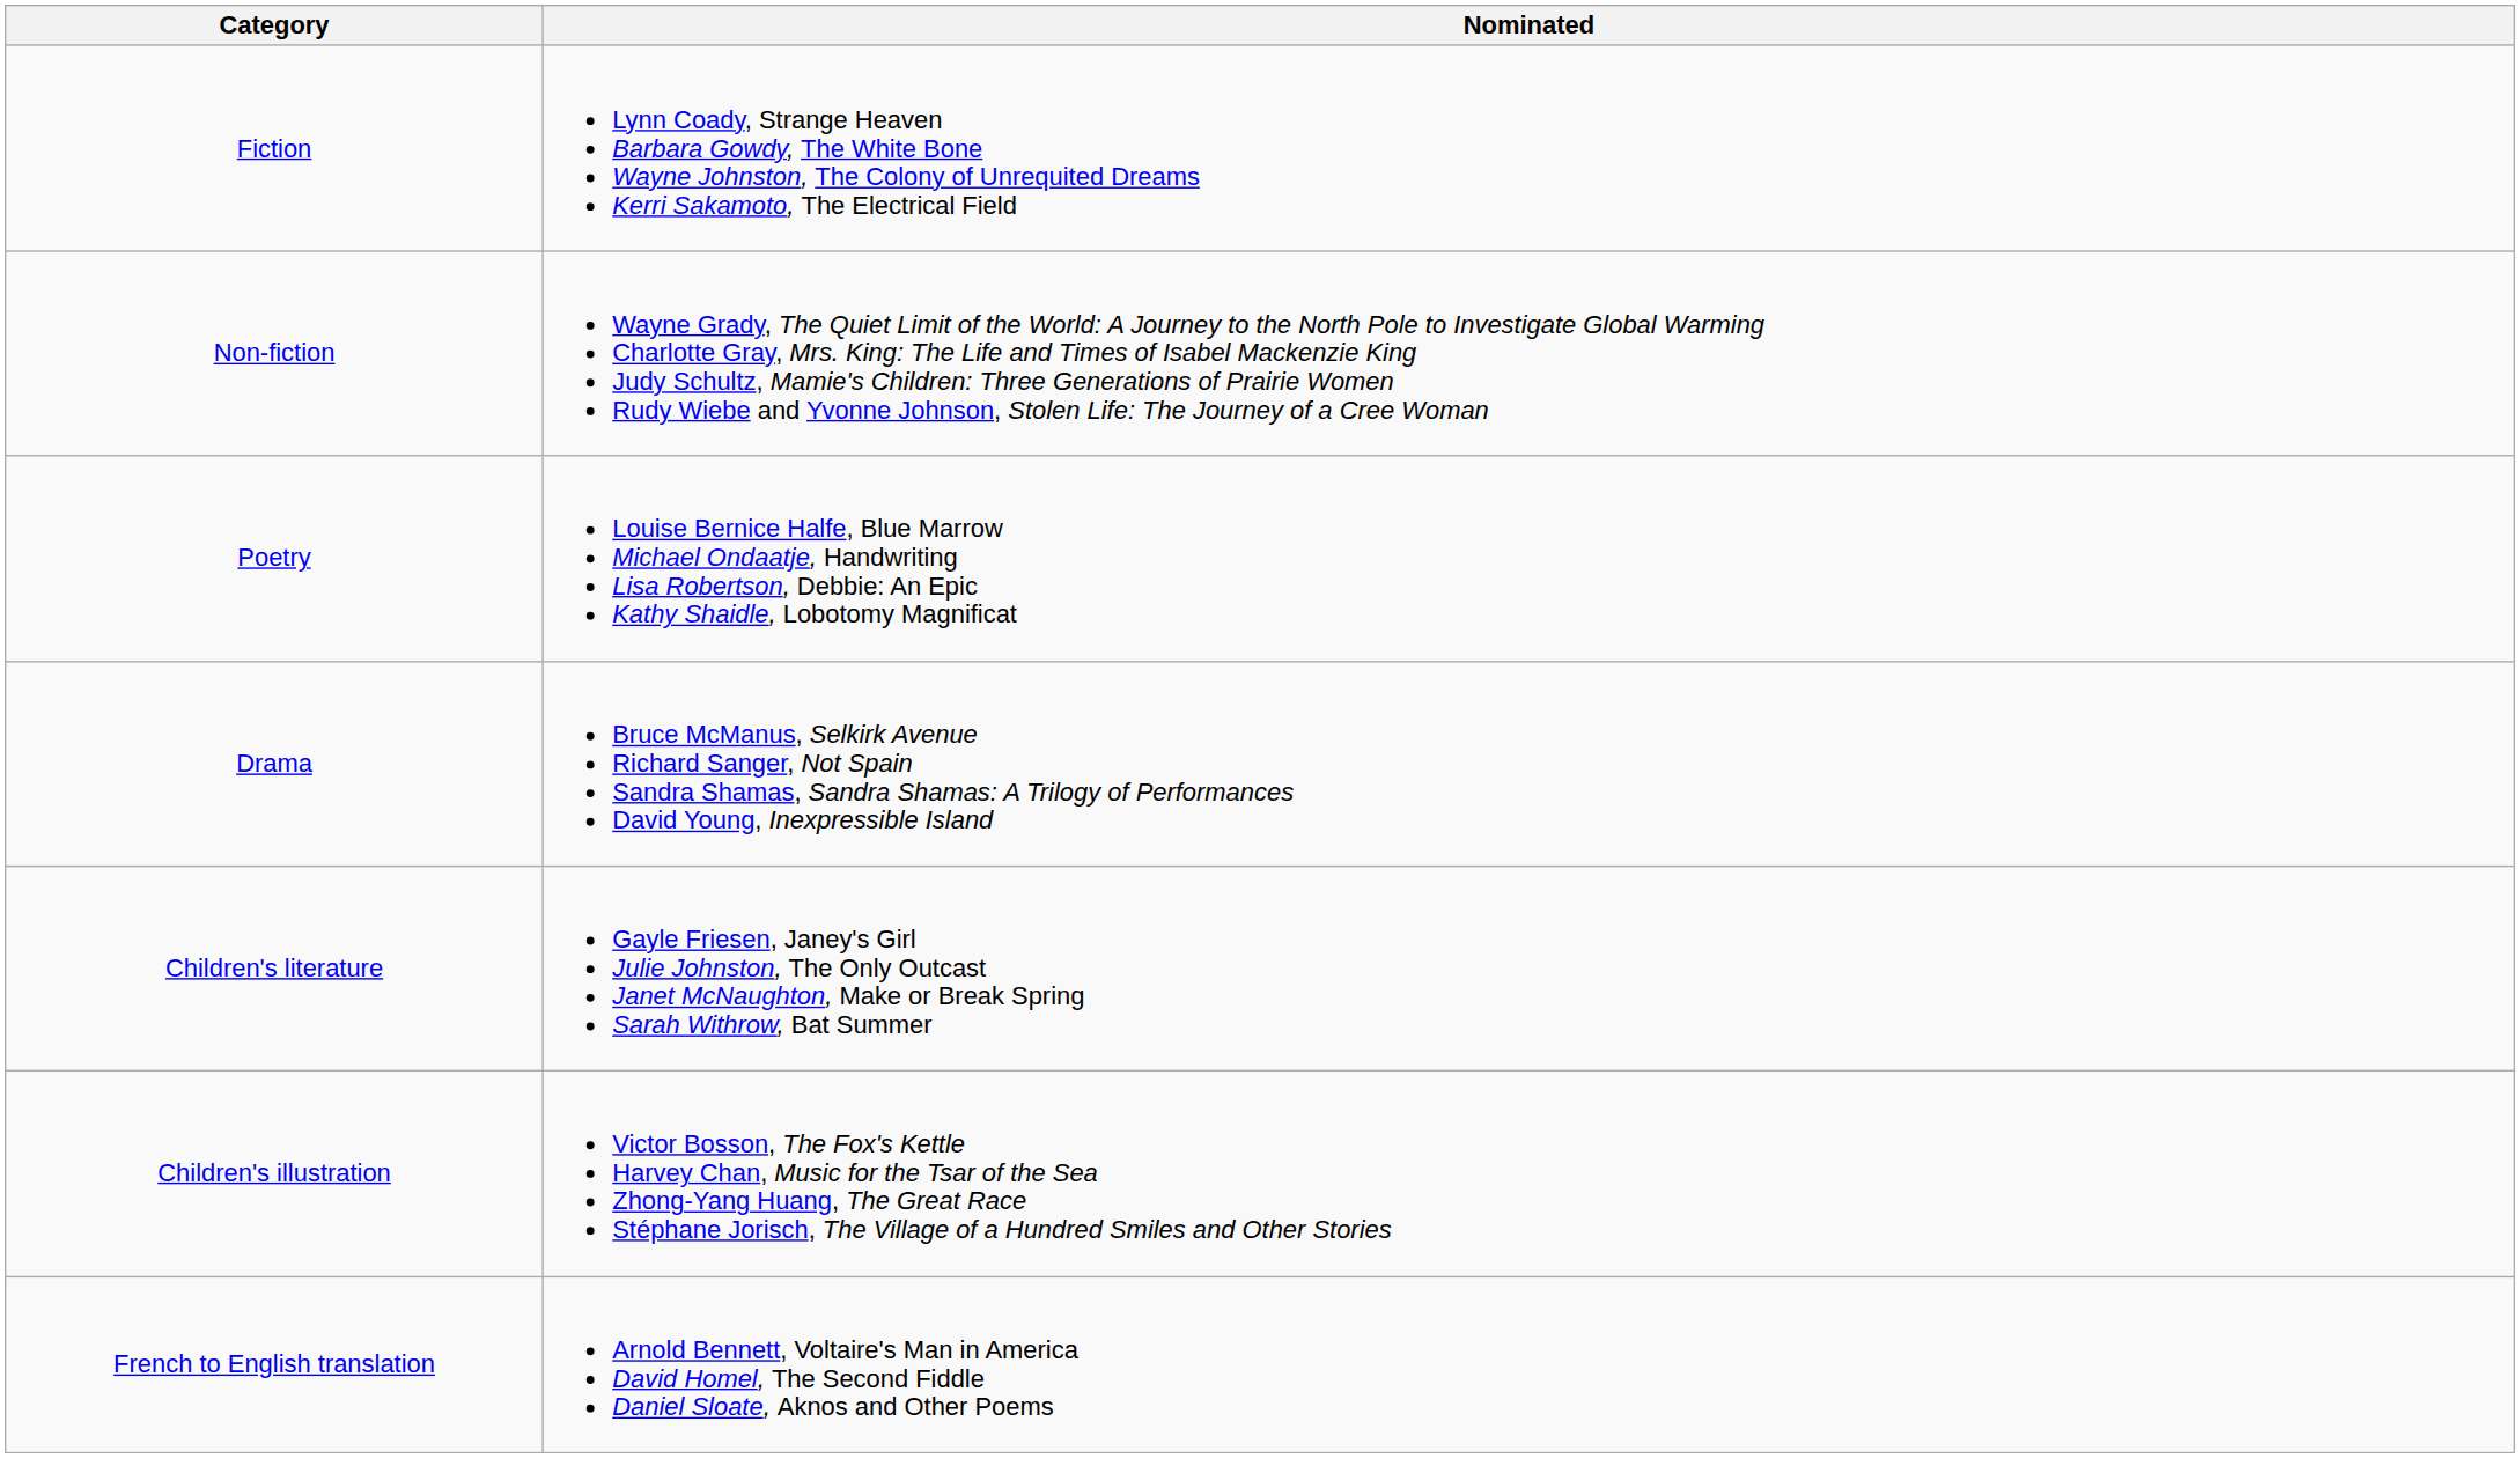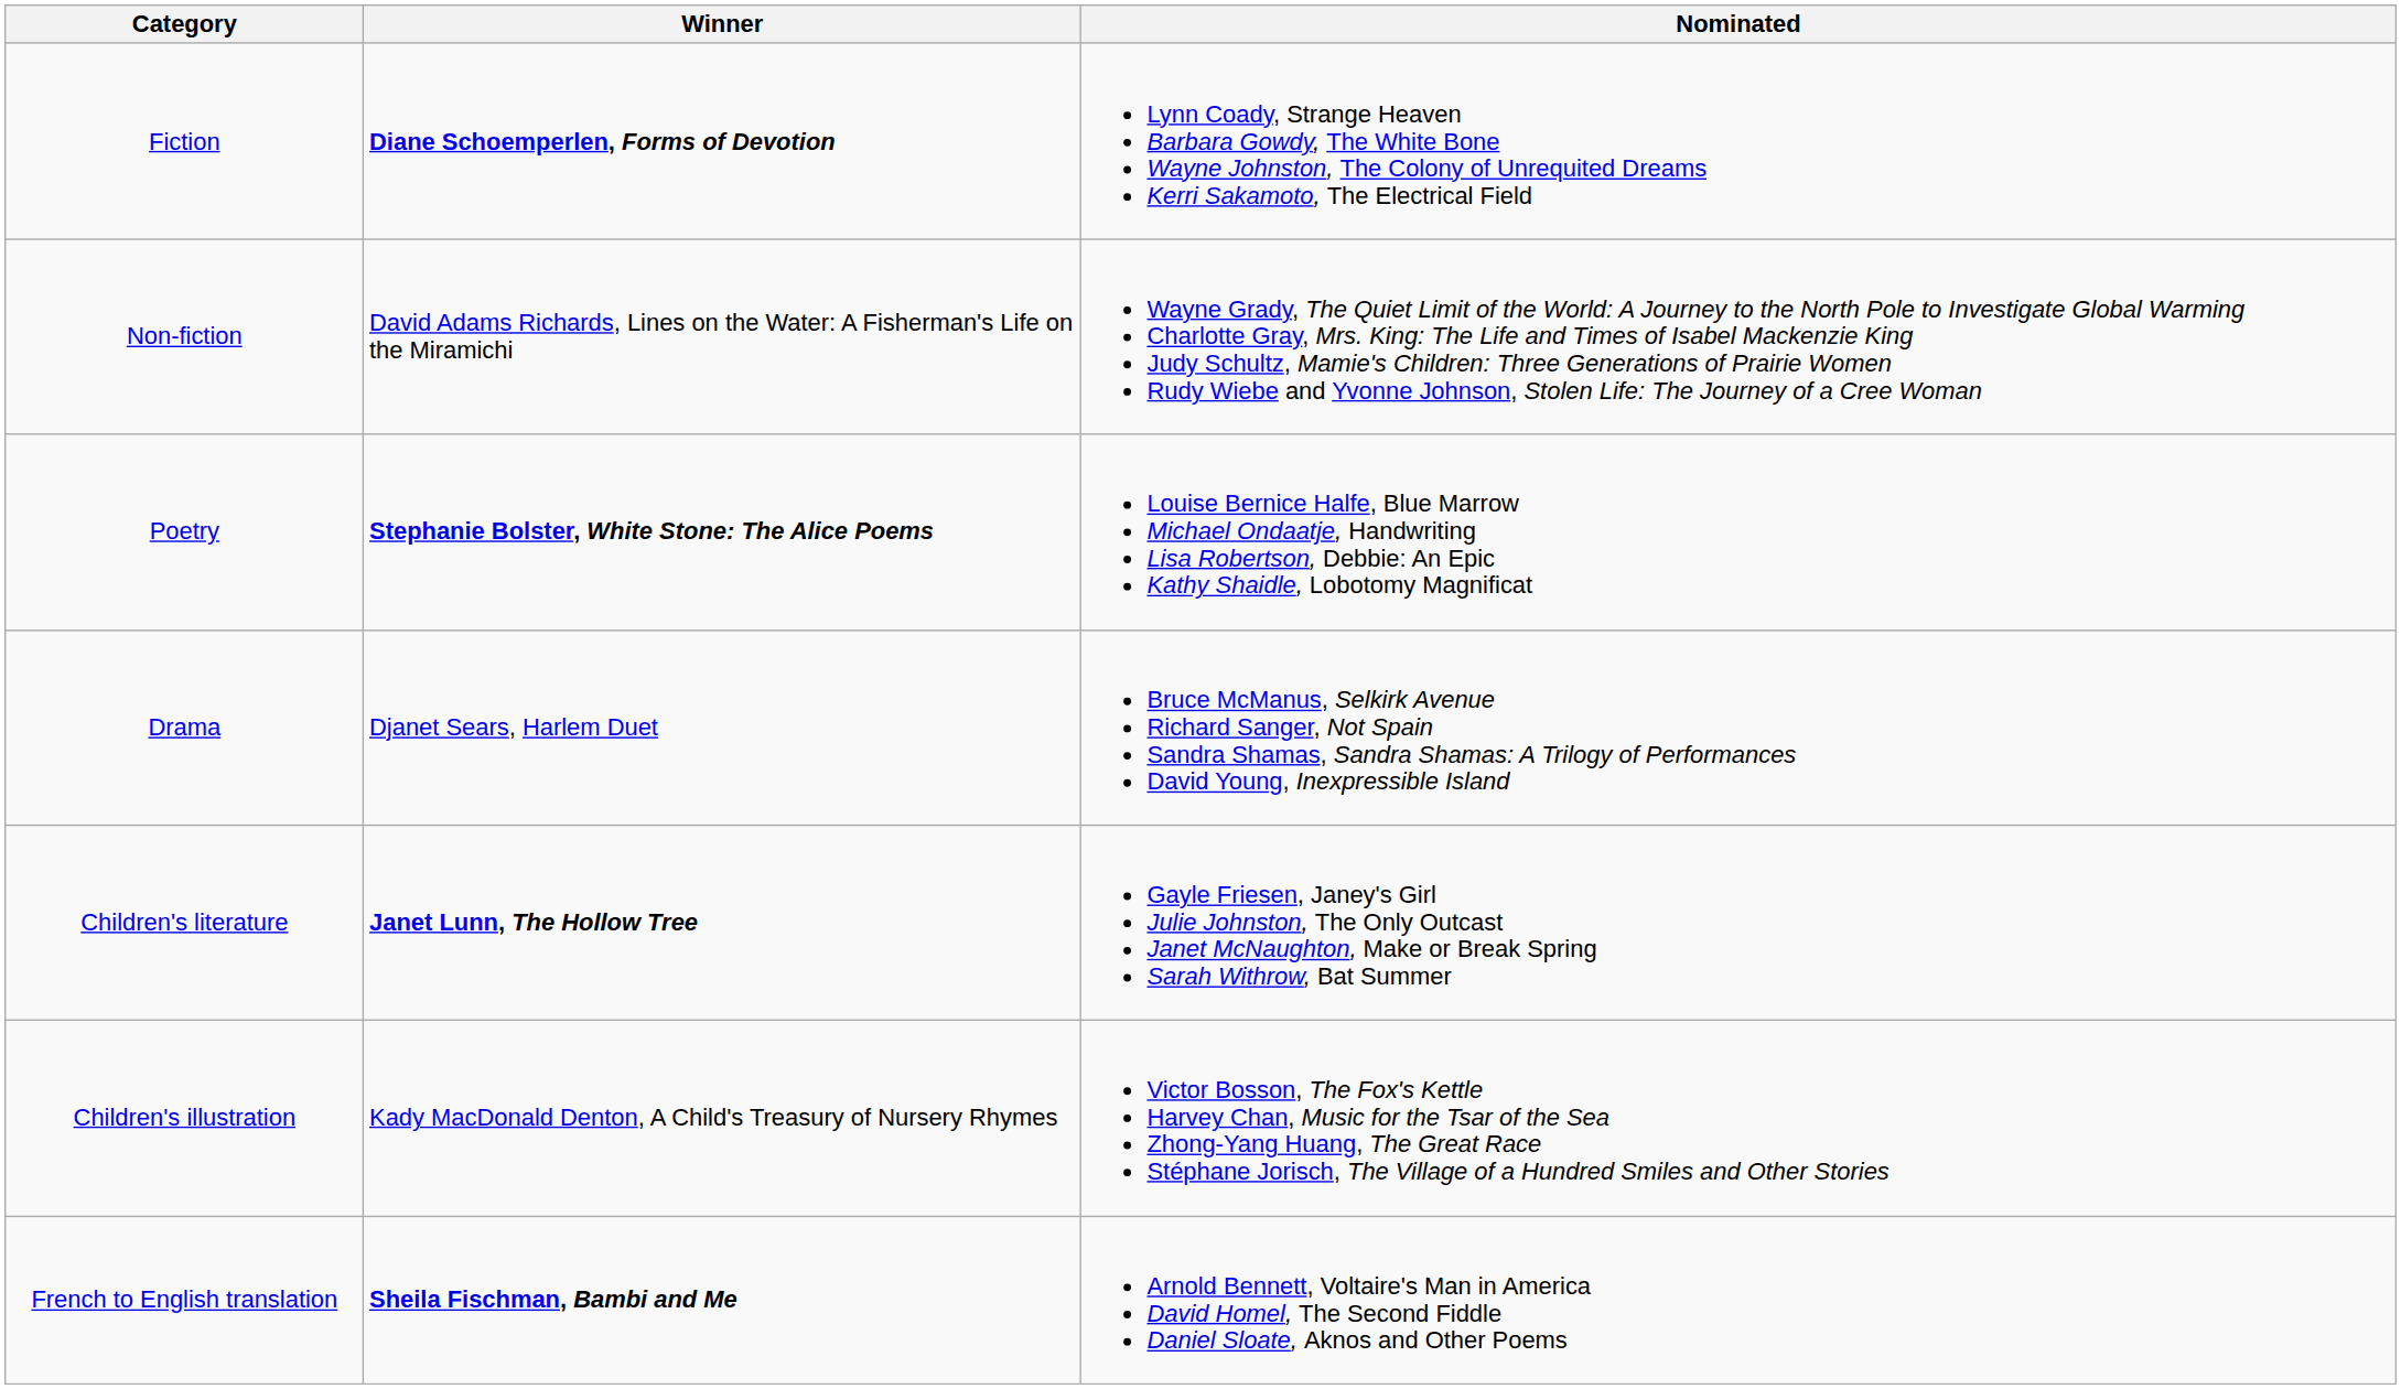 <table class="wikitable" width="100%">
 <tr>
 <th width=15%>Category</th>
+<th width=30%>Winner</th>
 <th width=55%>Nominated</th>
 </tr>
 <tr>
 <td align="center"><a href='#'>Fiction</a></td>
+<td> <strong><a href='#'>Diane Schoemperlen</a>, <em>Forms of Devotion<strong><em></td>
 <td><br><ul><li><a href='#'>Lynn Coady</a>, </em>Strange Heaven<em></li><li><a href='#'>Barbara Gowdy</a>, </em><a href='#'>The White Bone</a><em></li><li><a href='#'>Wayne Johnston</a>, </em><a href='#'>The Colony of Unrequited Dreams</a><em></li><li><a href='#'>Kerri Sakamoto</a>, </em>The Electrical Field<em></li></ul></td>
 </tr>
 <tr>
 <td align="center"><a href='#'>Non-fiction</a></td>
+<td> </strong><a href='#'>David Adams Richards</a>, </em>Lines on the Water: A Fisherman's Life on the Miramichi</em></strong></td>
 <td><br><ul><li><a href='#'>Wayne Grady</a>, <em>The Quiet Limit of the World: A Journey to the North Pole to Investigate Global Warming</em></li><li><a href='#'>Charlotte Gray</a>, <em>Mrs. King: The Life and Times of Isabel Mackenzie King</em></li><li><a href='#'>Judy Schultz</a>, <em>Mamie's Children: Three Generations of Prairie Women</em></li><li><a href='#'>Rudy Wiebe</a> and <a href='#'>Yvonne Johnson</a>, <em>Stolen Life: The Journey of a Cree Woman</em></li></ul></td>
 </tr>
 <tr>
 <td align="center"><a href='#'>Poetry</a></td>
+<td> <strong><a href='#'>Stephanie Bolster</a>, <em>White Stone: The Alice Poems<strong><em></td>
 <td><br><ul><li><a href='#'>Louise Bernice Halfe</a>, </em>Blue Marrow<em></li><li><a href='#'>Michael Ondaatje</a>, </em>Handwriting<em></li><li><a href='#'>Lisa Robertson</a>, </em>Debbie: An Epic<em></li><li><a href='#'>Kathy Shaidle</a>, </em>Lobotomy Magnificat<em></li></ul></td>
 </tr>
 <tr>
 <td align="center"><a href='#'>Drama</a></td>
+<td> </strong><a href='#'>Djanet Sears</a>, </em><a href='#'>Harlem Duet</a></em></strong></td>
 <td><br><ul><li><a href='#'>Bruce McManus</a>, <em>Selkirk Avenue</em></li><li><a href='#'>Richard Sanger</a>, <em>Not Spain</em></li><li><a href='#'>Sandra Shamas</a>, <em>Sandra Shamas: A Trilogy of Performances</em></li><li><a href='#'>David Young</a>, <em>Inexpressible Island</em></li></ul></td>
 </tr>
 <tr>
 <td align="center"><a href='#'>Children's literature</a></td>
+<td> <strong><a href='#'>Janet Lunn</a>, <em>The Hollow Tree<strong><em></td>
 <td><br><ul><li><a href='#'>Gayle Friesen</a>, </em>Janey's Girl<em></li><li><a href='#'>Julie Johnston</a>, </em>The Only Outcast<em></li><li><a href='#'>Janet McNaughton</a>, </em>Make or Break Spring<em></li><li><a href='#'>Sarah Withrow</a>, </em>Bat Summer<em></li></ul></td>
 </tr>
 <tr>
 <td align="center"><a href='#'>Children's illustration</a></td>
+<td> </strong><a href='#'>Kady MacDonald Denton</a>, </em>A Child's Treasury of Nursery Rhymes</em></strong></td>
 <td><br><ul><li><a href='#'>Victor Bosson</a>, <em>The Fox's Kettle</em></li><li><a href='#'>Harvey Chan</a>, <em>Music for the Tsar of the Sea</em></li><li><a href='#'>Zhong-Yang Huang</a>, <em>The Great Race</em></li><li><a href='#'>Stéphane Jorisch</a>, <em>The Village of a Hundred Smiles and Other Stories</em></li></ul></td>
 </tr>
 <tr>
 <td align="center"><a href='#'>French to English translation</a></td>
+<td> <strong><a href='#'>Sheila Fischman</a>, <em>Bambi and Me<strong><em></td>
 <td><br><ul><li><a href='#'>Arnold Bennett</a>, </em>Voltaire's Man in America<em></li><li><a href='#'>David Homel</a>, </em>The Second Fiddle<em></li><li><a href='#'>Daniel Sloate</a>, </em>Aknos and Other Poems<em></li></ul></td>
 </tr>
 </table>
